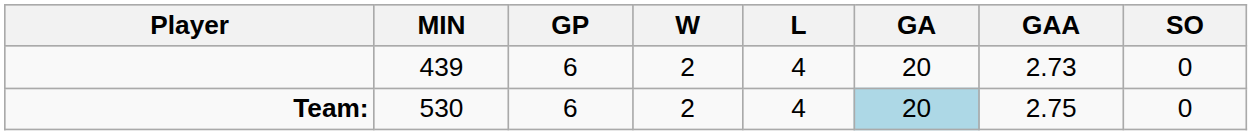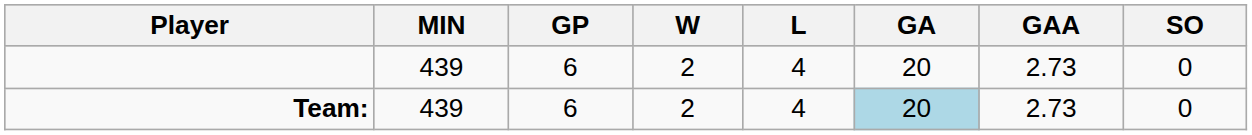 <table class="wikitable sortable" width="60%">
 <tr>
 <th bgcolor="#DDDDFF" width="10%">Player</th>
 <th width="3%" bgcolor="#DDDDFF" title="Minutes played">MIN</th>
 <th width="3%" bgcolor="#DDDDFF" title="Games played in">GP</th>
 <th width="3%" bgcolor="#DDDDFF" title="Wins">W</th>
 <th width="3%" bgcolor="#DDDDFF"title="Losses">L</th>
 <th width="3%" bgcolor="#DDDDFF" title="Goals against">GA</th>
 <th width="3%" bgcolor="#DDDDFF" title="Goals against average">GAA</th>
 <th width="3%" bgcolor="#DDDDFF" title="Shut-outs">SO</th>
 </tr>
 <tr align="center">
 <td align="right"></td>
 <td>439</td>
 <td>6</td>
 <td>2</td>
 <td>4</td>
 <td>20</td>
 <td>2.73</td>
 <td>0</td>
 </tr>
 <tr align="center">
 <td align="right"><strong>Team:</strong></td>
-<td>530</td>
+<td>439</td>
 <td>6</td>
 <td>2</td>
 <td>4</td>
 <td style="background: lightblue;">20</td>
-<td>2.75</td>
+<td>2.73</td>
 <td>0</td>
 </tr>
 </table>
